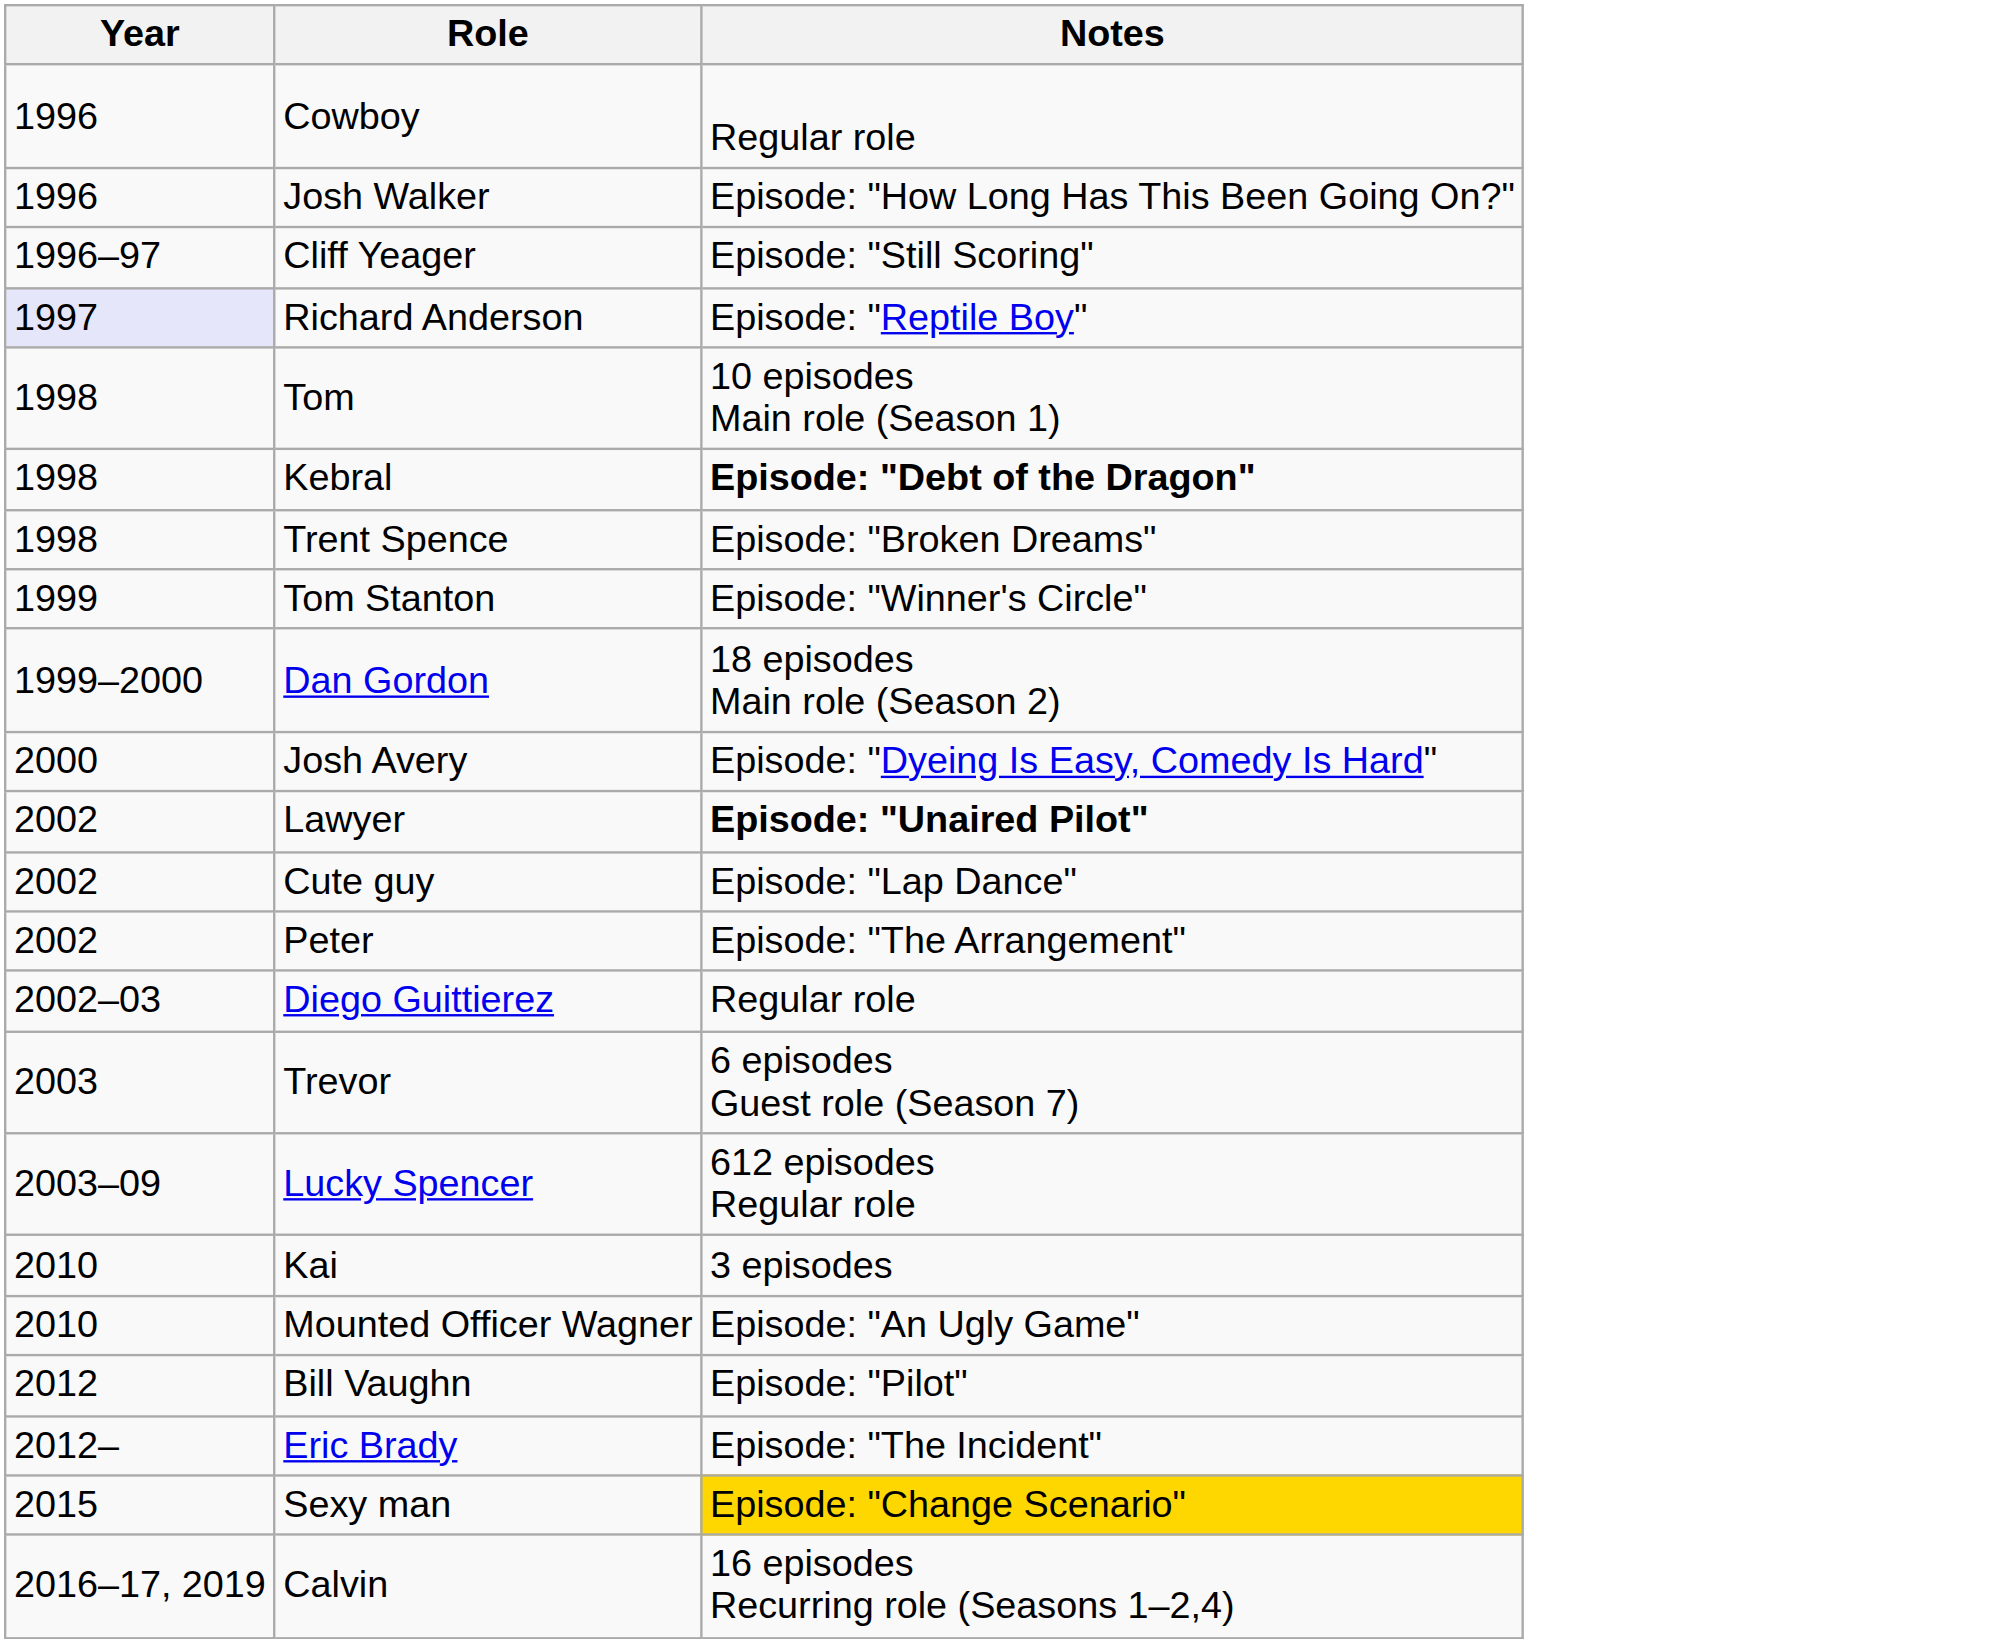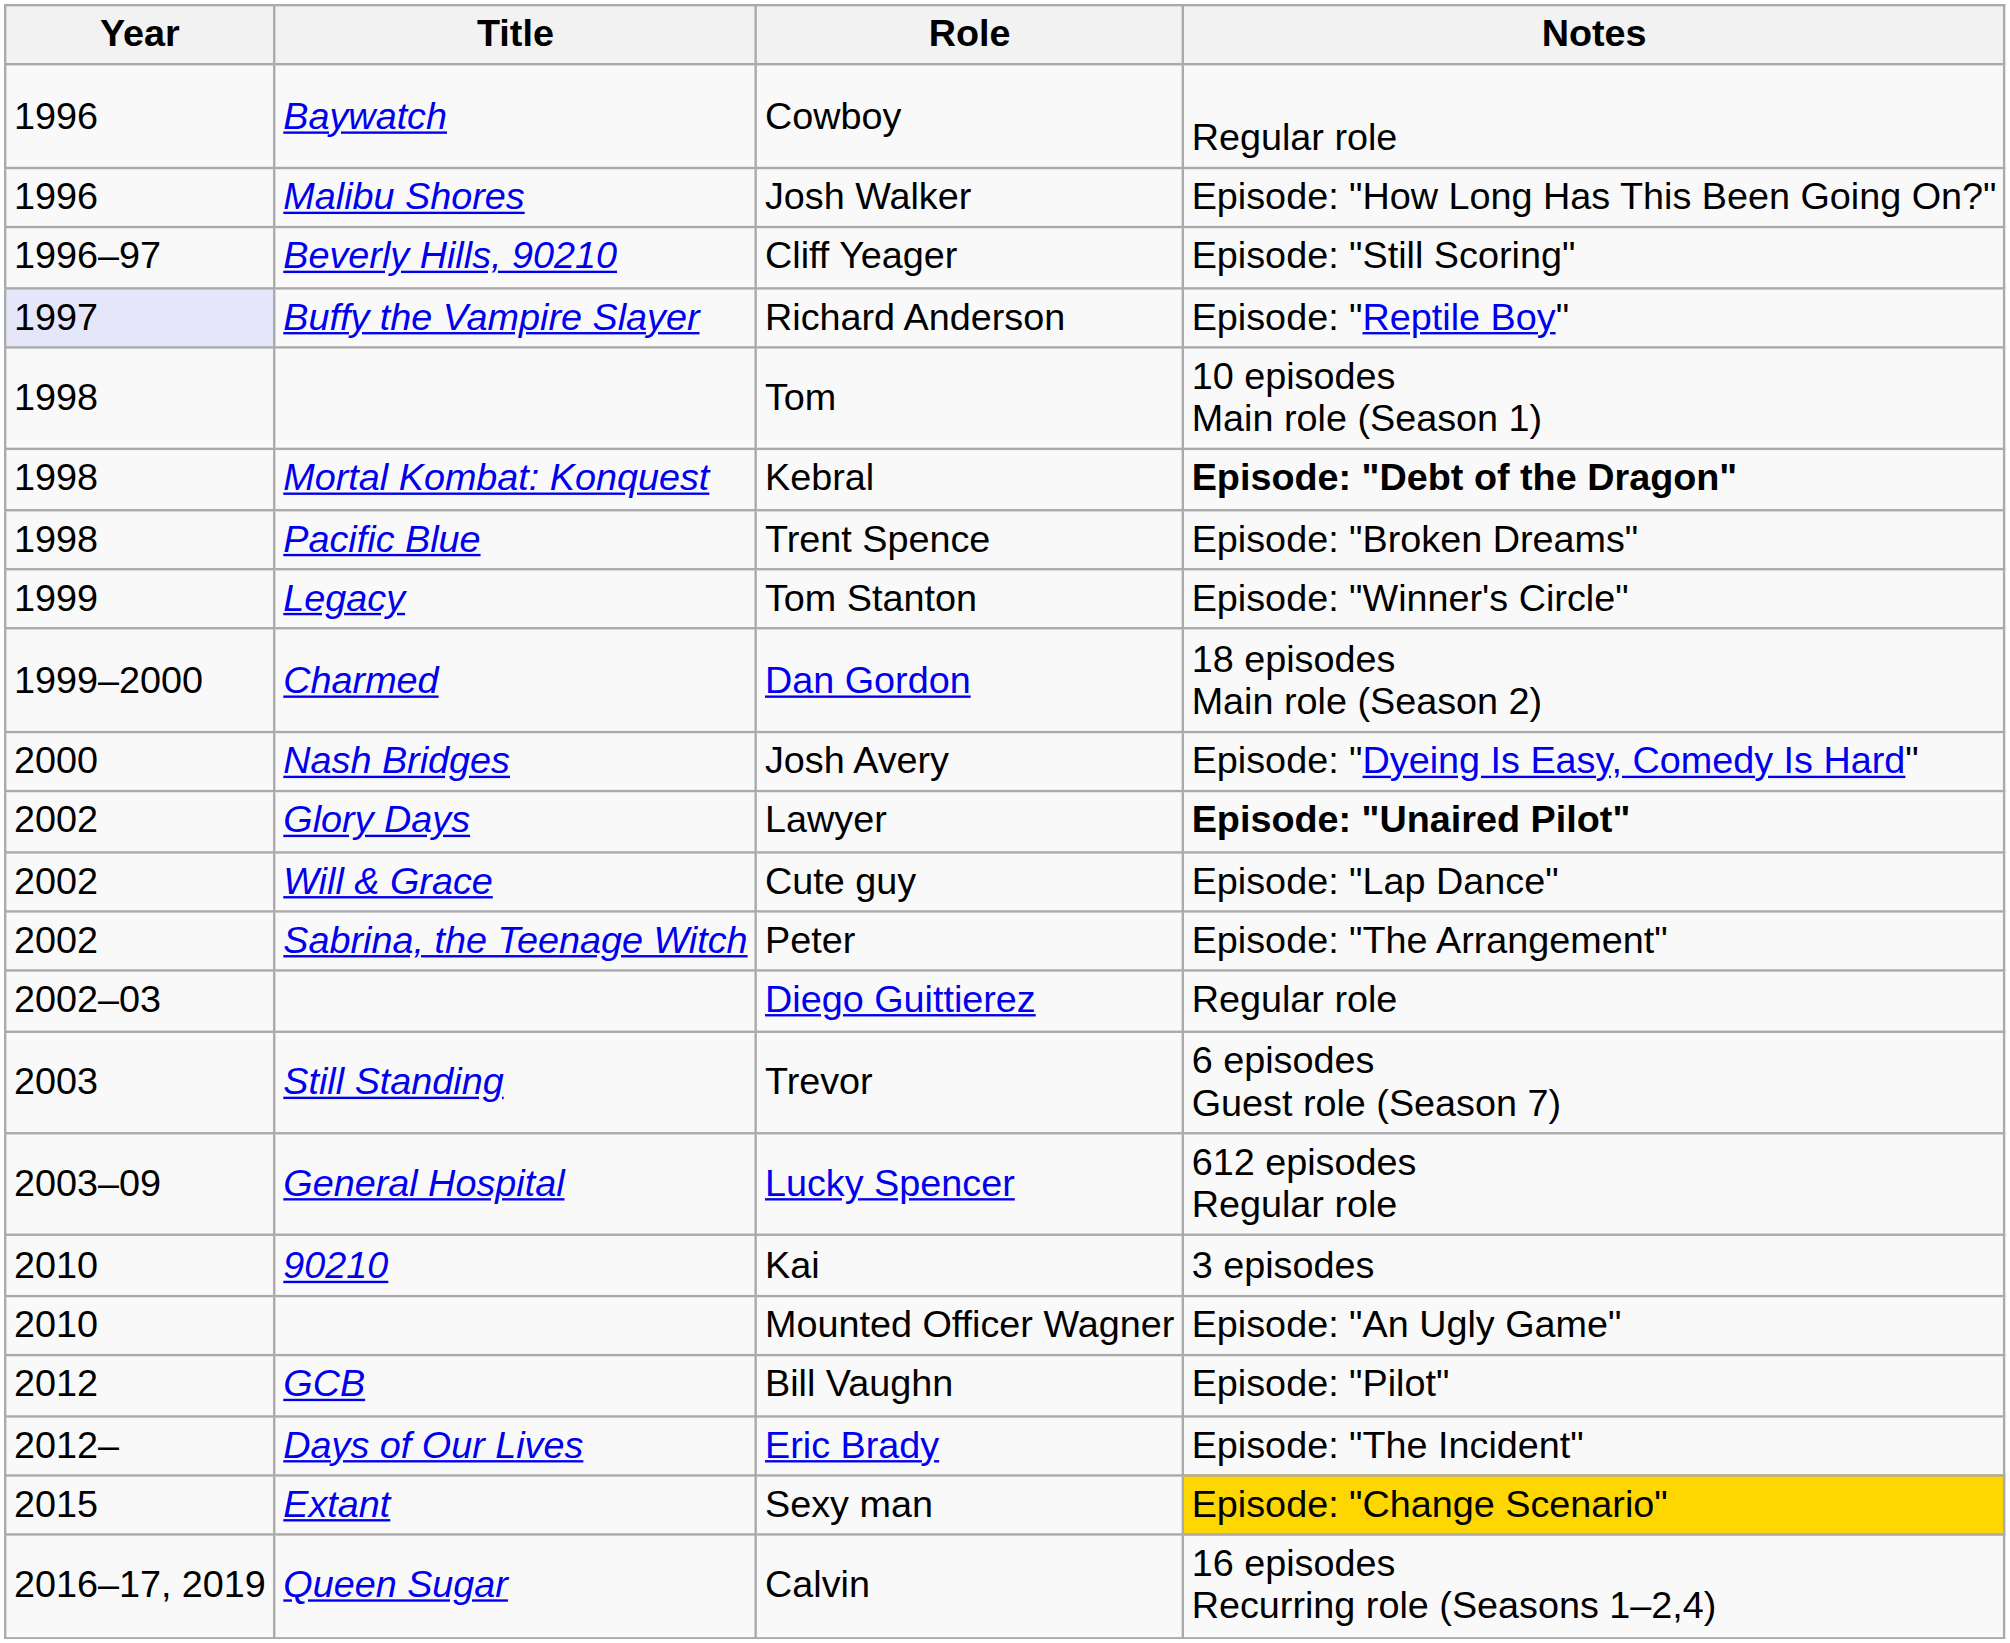 <table class="wikitable sortable">
 <tr>
 <th>Year</th>
+<th>Title</th>
 <th>Role</th>
 <th class="unsortable">Notes</th>
 </tr>
 <tr>
 <td>1996</td>
+<td><em><a href='#'>Baywatch</a></em></td>
 <td>Cowboy</td>
 <td><br> Regular role</td>
 </tr>
 <tr>
 <td>1996</td>
+<td><em><a href='#'>Malibu Shores</a></em></td>
 <td>Josh Walker</td>
 <td>Episode: "How Long Has This Been Going On?"</td>
 </tr>
 <tr>
 <td>1996–97</td>
+<td><em><a href='#'>Beverly Hills, 90210</a></em></td>
 <td>Cliff Yeager</td>
 <td>Episode: "Still Scoring"</td>
 </tr>
 <tr>
 <td style="background: lavender;">1997</td>
+<td><em><a href='#'>Buffy the Vampire Slayer</a></em></td>
 <td>Richard Anderson</td>
 <td>Episode: "<a href='#'>Reptile Boy</a>"</td>
 </tr>
 <tr>
 <td>1998</td>
+<td><em></em></td>
 <td>Tom</td>
 <td>10 episodes <br> Main role (Season 1)</td>
 </tr>
 <tr>
 <td>1998</td>
+<td><em><a href='#'>Mortal Kombat: Konquest</a></em></td>
 <td>Kebral</td>
 <td><strong>Episode: "Debt of the Dragon"</strong></td>
 </tr>
 <tr>
 <td>1998</td>
+<td><em><a href='#'>Pacific Blue</a></em></td>
 <td>Trent Spence</td>
 <td>Episode: "Broken Dreams"</td>
 </tr>
 <tr>
 <td>1999</td>
+<td><em><a href='#'>Legacy</a></em></td>
 <td>Tom Stanton</td>
 <td>Episode: "Winner's Circle"</td>
 </tr>
 <tr>
 <td>1999–2000</td>
+<td><em><a href='#'>Charmed</a></em></td>
 <td><a href='#'>Dan Gordon</a></td>
 <td>18 episodes<br>Main role (Season 2)</td>
 </tr>
 <tr>
 <td>2000</td>
+<td><em><a href='#'>Nash Bridges</a></em></td>
 <td>Josh Avery</td>
 <td>Episode: "<a href='#'>Dyeing Is Easy, Comedy Is Hard</a>"</td>
 </tr>
 <tr>
 <td>2002</td>
+<td><em><a href='#'>Glory Days</a></em></td>
 <td>Lawyer</td>
 <td><strong>Episode: "Unaired Pilot"</strong></td>
 </tr>
 <tr>
 <td>2002</td>
+<td><em><a href='#'>Will & Grace</a></em></td>
 <td>Cute guy</td>
 <td>Episode: "Lap Dance"</td>
 </tr>
 <tr>
 <td>2002</td>
+<td><em><a href='#'>Sabrina, the Teenage Witch</a></em></td>
 <td>Peter</td>
 <td>Episode: "The Arrangement"</td>
 </tr>
 <tr>
 <td>2002–03</td>
+<td><em></em></td>
 <td><a href='#'>Diego Guittierez</a></td>
 <td>Regular role</td>
 </tr>
 <tr>
 <td>2003</td>
+<td><em><a href='#'>Still Standing</a></em></td>
 <td>Trevor</td>
 <td>6 episodes<br>Guest role (Season 7)</td>
 </tr>
 <tr>
 <td>2003–09</td>
+<td><em><a href='#'>General Hospital</a></em></td>
 <td><a href='#'>Lucky Spencer</a></td>
 <td>612 episodes<br>Regular role</td>
 </tr>
 <tr>
 <td>2010</td>
+<td><em><a href='#'>90210</a></em></td>
 <td>Kai</td>
 <td>3 episodes</td>
 </tr>
 <tr>
 <td>2010</td>
+<td><em></em></td>
 <td>Mounted Officer Wagner</td>
 <td>Episode: "An Ugly Game"</td>
 </tr>
 <tr>
 <td>2012</td>
+<td><em><a href='#'>GCB</a></em></td>
 <td>Bill Vaughn</td>
 <td>Episode: "Pilot"</td>
 </tr>
 <tr>
 <td>2012–</td>
+<td><em><a href='#'>Days of Our Lives</a></em></td>
 <td><a href='#'>Eric Brady</a></td>
 <td>Episode: "The Incident"</td>
 </tr>
 <tr>
 <td>2015</td>
+<td><em><a href='#'>Extant</a></em></td>
 <td>Sexy man</td>
 <td style="background: gold;">Episode: "Change Scenario"</td>
 </tr>
 <tr>
 <td>2016–17, 2019</td>
+<td><em><a href='#'>Queen Sugar</a></em></td>
 <td>Calvin</td>
 <td>16 episodes<br>Recurring role (Seasons 1–2,4)</td>
 </tr>
 </table>
